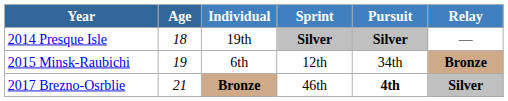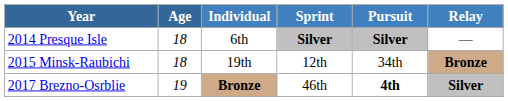 <table class="wikitable" style="font-size:95%; text-align:center; border:grey solid 1px; border-collapse:collapse; background:#ffffff;">
 <tr>
 <th style="background-color:#369; color:white;    width:160px;">Year</th>
 <th style="background-color:#369; color:white;    width:40px;">Age</th>
 <th style="background-color:#4180be; color:white; width:75px;">Individual</th>
 <th style="background-color:#4180be; color:white; width:75px;">Sprint</th>
 <th style="background-color:#4180be; color:white; width:75px;">Pursuit</th>
 <th style="background-color:#4180be; color:white; width:75px;">Relay</th>
 </tr>
 <tr>
 <td align=left> <a href='#'>2014 Presque Isle</a></td>
 <td><em>18</em></td>
-<td>19th</td>
+<td>6th</td>
 <td style="background:silver"><strong>Silver</strong></td>
 <td style="background:silver"><strong>Silver</strong></td>
 <td>—</td>
 </tr>
 <tr>
 <td align=left> <a href='#'>2015 Minsk-Raubichi</a></td>
-<td><em>19</em></td>
-<td>6th</td>
+<td><em>18</em></td>
+<td>19th</td>
 <td>12th</td>
 <td>34th</td>
 <td style="background:#cfaa88;"><strong>Bronze</strong></td>
 </tr>
 <tr>
 <td align=left> <a href='#'>2017 Brezno-Osrblie</a></td>
-<td><em>21</em></td>
+<td><em>19</em></td>
 <td style="background:#cfaa88;"><strong>Bronze</strong></td>
 <td>46th</td>
 <td><strong>4th</strong></td>
 <td style="background:silver"><strong>Silver</strong></td>
 </tr>
 </table>
